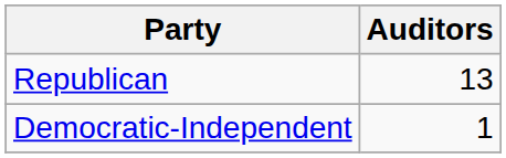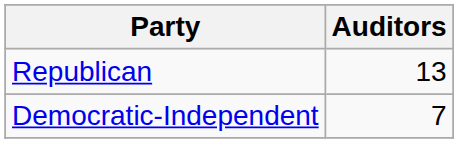 <table align=right class=wikitable>
 <tr>
 <th>Party</th>
 <th>Auditors</th>
 </tr>
 <tr>
 <td><a href='#'>Republican</a></td>
 <td align=right>13</td>
 </tr>
 <tr>
 <td><a href='#'>Democratic-Independent</a></td>
-<td align=right>1</td>
+<td align=right>7</td>
 </tr>
 </table>
